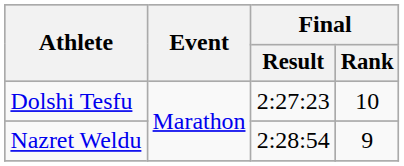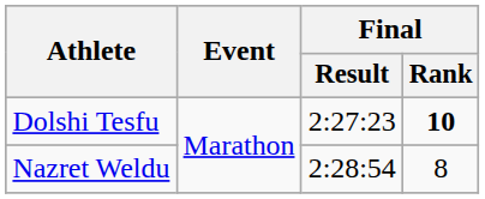 <table class="wikitable" style="font-size:90%">
 <tr>
 <th rowspan="2">Athlete</th>
 <th rowspan="2">Event</th>
 <th colspan="2">Final</th>
 </tr>
 <tr style="font-size:95%">
 <th>Result</th>
 <th>Rank</th>
 </tr>
 <tr align=center>
 <td align=left><a href='#'>Dolshi Tesfu</a></td>
 <td align=left rowspan=2><a href='#'>Marathon</a></td>
 <td>2:27:23 </td>
-<td>10</td>
+<td><strong>10</strong></td>
 </tr>
 <tr align=center>
 <td align=left><a href='#'>Nazret Weldu</a></td>
 <td>2:28:54</td>
-<td>9</td>
+<td>8</td>
 </tr>
 </table>
